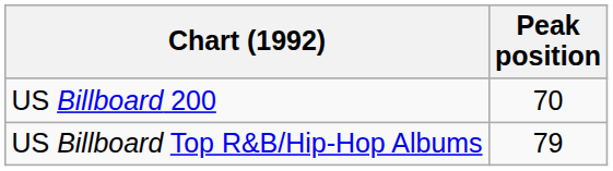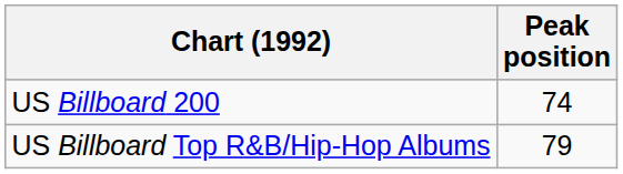 <table class="wikitable sortable">
 <tr>
 <th>Chart (1992)</th>
 <th>Peak<br>position</th>
 </tr>
 <tr>
 <td>US <a href='#'><em>Billboard</em> 200</a></td>
-<td style="text-align:center;">70</td>
+<td style="text-align:center;">74</td>
 </tr>
 <tr>
 <td>US <em>Billboard</em> <a href='#'>Top R&B/Hip-Hop Albums</a></td>
 <td style="text-align:center;">79</td>
 </tr>
 </table>
